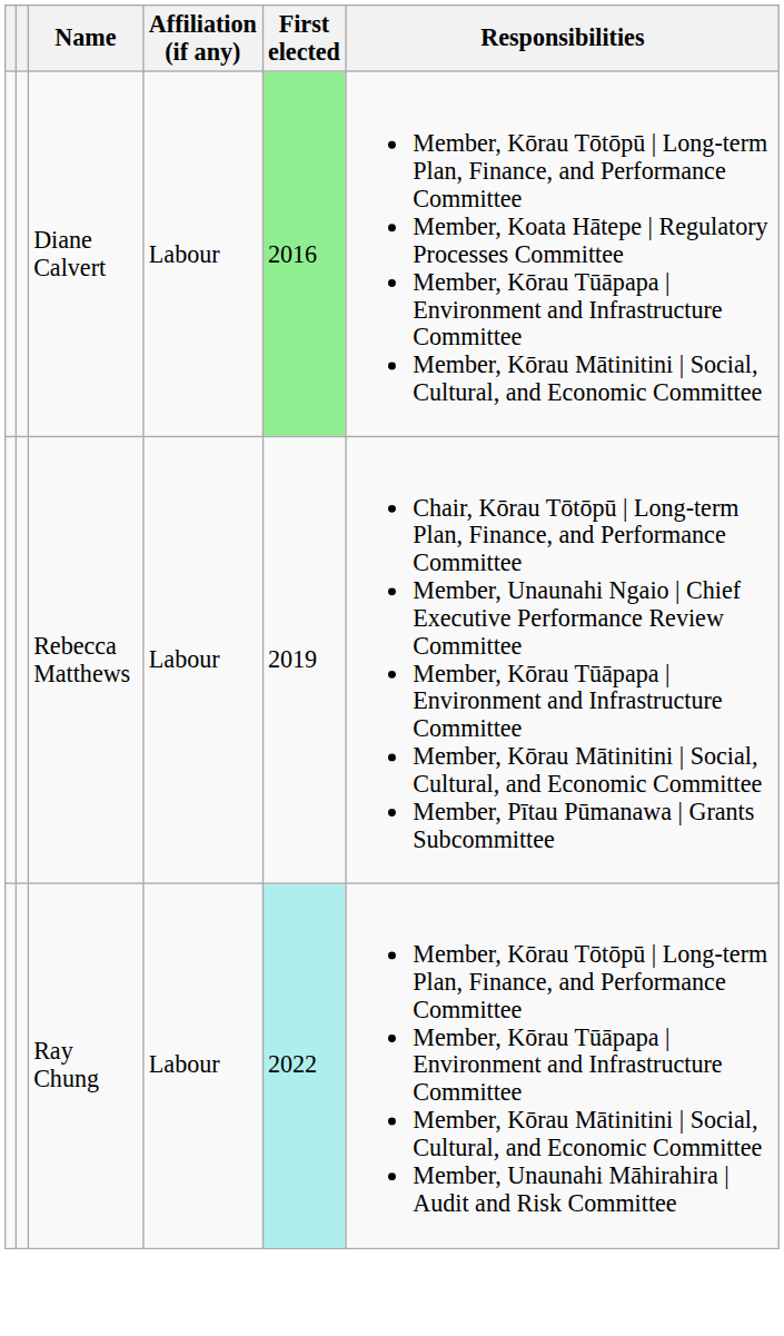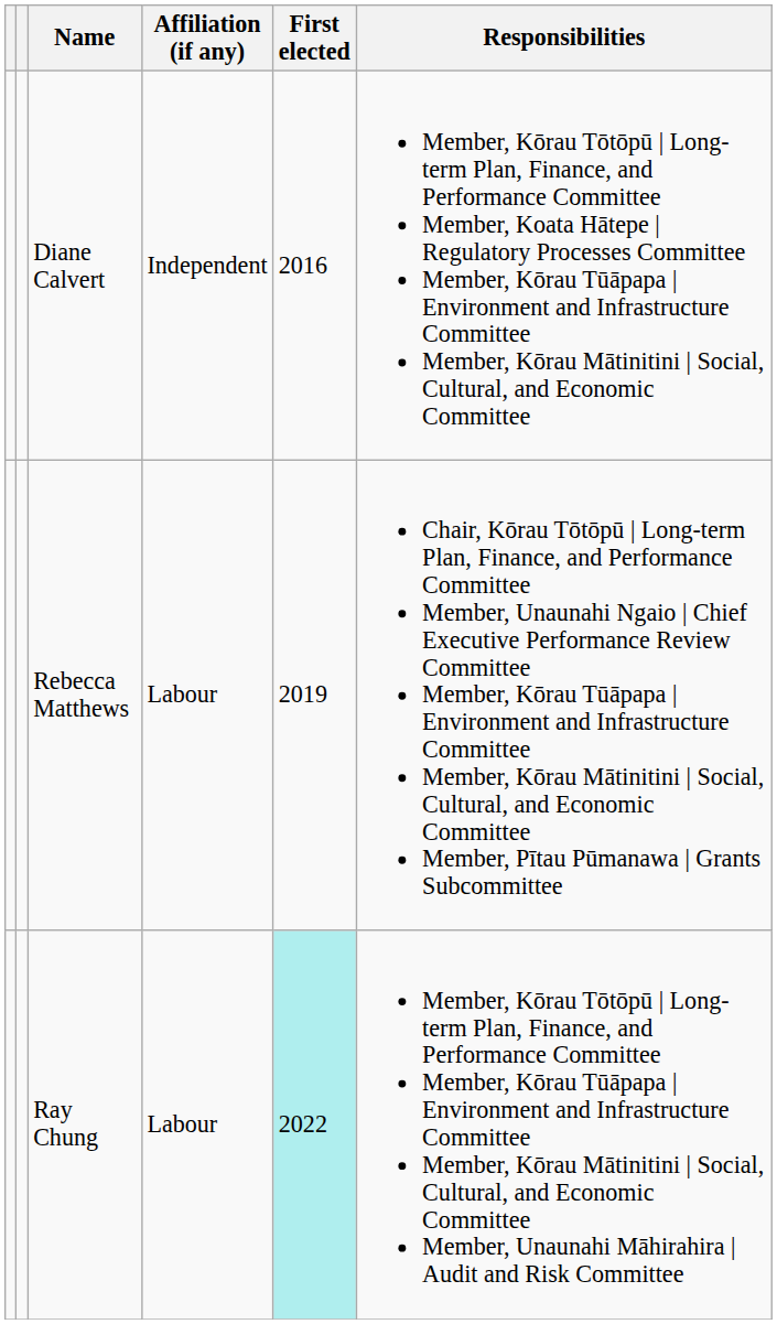 <table class="wikitable" width="81%">
 <tr>
 <th width="1%"></th>
 <th></th>
 <th width="15%">Name</th>
 <th width="15%">Affiliation (if any)</th>
 <th width="10%">First elected</th>
 <th width="60%">Responsibilities</th>
 </tr>
 <tr>
 <td bgcolor=></td>
 <td></td>
 <td>Diane Calvert</td>
-<td>Labour</td>
-<td style="background: lightgreen;">2016</td>
+<td>Independent</td>
+<td>2016</td>
 <td><br><ul><li>Member, Kōrau Tōtōpū | Long-term Plan, Finance, and Performance Committee</li><li>Member, Koata Hātepe | Regulatory Processes Committee</li><li>Member, Kōrau Tūāpapa | Environment and Infrastructure Committee</li><li>Member, Kōrau Mātinitini | Social, Cultural, and Economic Committee</li></ul></td>
 </tr>
 <tr>
 <td bgcolor=></td>
 <td></td>
 <td>Rebecca Matthews</td>
 <td>Labour</td>
 <td>2019</td>
 <td><br><ul><li>Chair, Kōrau Tōtōpū | Long-term Plan, Finance, and Performance Committee</li><li>Member, Unaunahi Ngaio | Chief Executive Performance Review Committee</li><li>Member, Kōrau Tūāpapa | Environment and Infrastructure Committee</li><li>Member, Kōrau Mātinitini | Social, Cultural, and Economic Committee</li><li>Member, Pītau Pūmanawa | Grants Subcommittee</li></ul></td>
 </tr>
 <tr>
 <td bgcolor=></td>
 <td></td>
 <td>Ray Chung</td>
 <td>Labour</td>
 <td style="background: paleturquoise;">2022</td>
 <td><br><ul><li>Member, Kōrau Tōtōpū | Long-term Plan, Finance, and Performance Committee</li><li>Member, Kōrau Tūāpapa | Environment and Infrastructure Committee</li><li>Member, Kōrau Mātinitini | Social, Cultural, and Economic Committee</li><li>Member, Unaunahi Māhirahira | Audit and Risk Committee</li></ul></td>
 </tr>
 </table>
